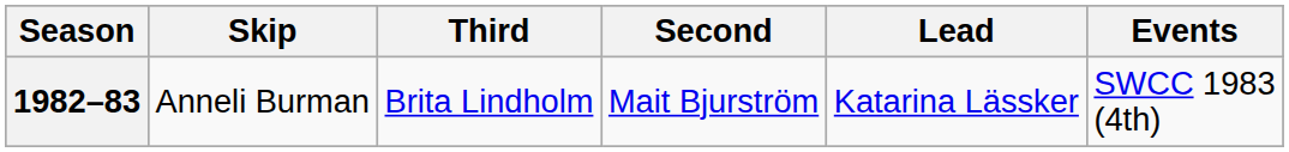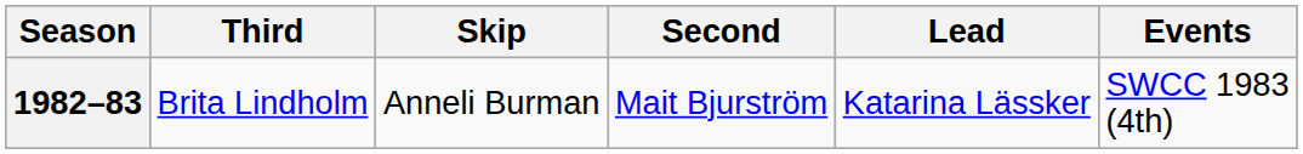 <table class="wikitable">
 <tr>
 <th scope="col">Season</th>
+<th scope="col">Third</th>
 <th scope="col">Skip</th>
-<th scope="col">Third</th>
 <th scope="col">Second</th>
 <th scope="col">Lead</th>
 <th scope="col">Events</th>
 </tr>
 <tr>
 <th scope="row">1982–83</th>
+<td><a href='#'>Brita Lindholm</a></td>
 <td>Anneli Burman</td>
-<td><a href='#'>Brita Lindholm</a></td>
 <td><a href='#'>Mait Bjurström</a></td>
 <td><a href='#'>Katarina Lässker</a></td>
 <td><a href='#'>SWCC</a> 1983 <br> (4th)</td>
 </tr>
 </table>
